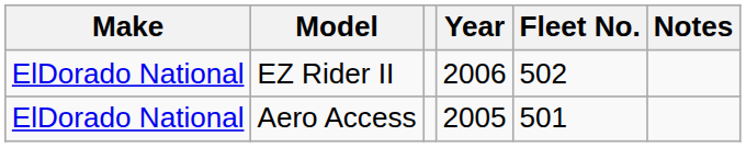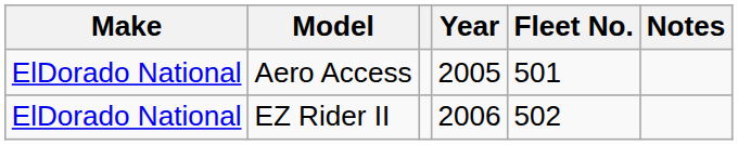 <table class="wikitable">
 <tr>
 <th>Make</th>
 <th>Model</th>
 <th></th>
 <th>Year</th>
 <th>Fleet No.</th>
 <th>Notes</th>
 </tr>
 <tr>
 <td><a href='#'>ElDorado National</a></td>
+<td>Aero Access</td>
+<td></td>
+<td>2005</td>
+<td>501</td>
+<td></td>
+</tr>
+<tr>
+<td><a href='#'>ElDorado National</a></td>
 <td>EZ Rider II</td>
 <td></td>
 <td>2006</td>
 <td>502</td>
 <td></td>
 </tr>
-<tr>
-<td><a href='#'>ElDorado National</a></td>
-<td>Aero Access</td>
-<td></td>
-<td>2005</td>
-<td>501</td>
-<td></td>
-</tr>
 </table>
